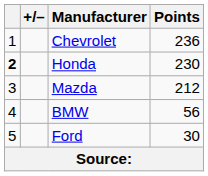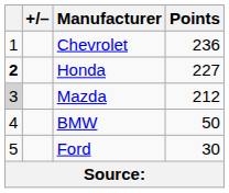 <table class="wikitable" style="font-size: 95%;">
 <tr>
 <th scope="col"></th>
 <th scope="col">+/–</th>
 <th scope="col">Manufacturer</th>
 <th scope="col">Points</th>
 </tr>
 <tr>
 <td align=center>1</td>
 <td align="left"></td>
 <td> <a href='#'>Chevrolet</a></td>
 <td align=right>236</td>
 </tr>
 <tr>
 <td align=center><strong>2</strong></td>
 <td align="left"></td>
 <td> <a href='#'>Honda</a></td>
-<td align=right>230</td>
+<td align=right>227</td>
 </tr>
 <tr>
-<td align=center>3</td>
+<td align=center style="background: lightgrey;">3</td>
 <td align="left"></td>
 <td> <a href='#'>Mazda</a></td>
 <td align=right>212</td>
 </tr>
 <tr>
 <td align=center>4</td>
 <td align="left"></td>
 <td> <a href='#'>BMW</a></td>
-<td align=right>56</td>
+<td align=right>50</td>
 </tr>
 <tr>
 <td align=center>5</td>
 <td align="left"></td>
 <td> <a href='#'>Ford</a></td>
 <td align=right>30</td>
 </tr>
 <tr>
 <th colspan=5>Source:</th>
 </tr>
 </table>
